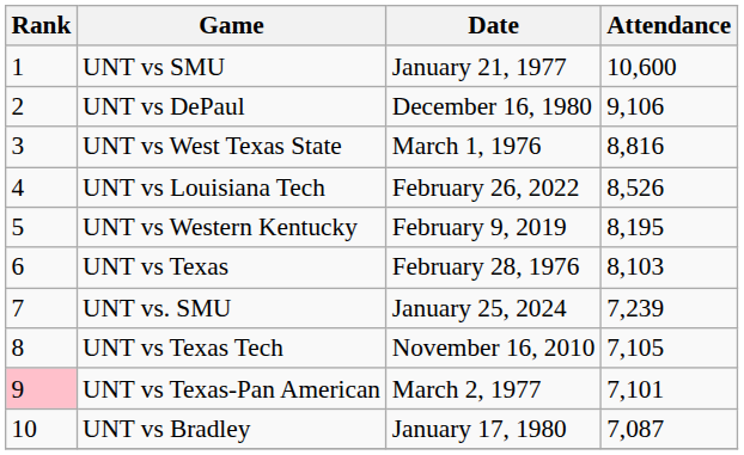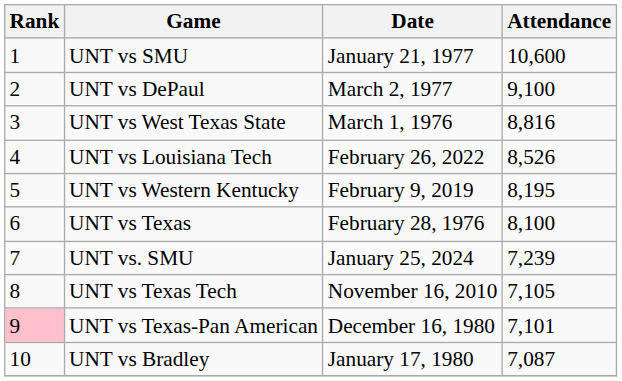 <table class="wikitable">
 <tr>
 <th>Rank</th>
 <th>Game</th>
 <th>Date</th>
 <th>Attendance</th>
 </tr>
 <tr>
 <td>1</td>
 <td>UNT vs SMU</td>
 <td>January 21, 1977</td>
 <td>10,600</td>
 </tr>
 <tr>
 <td>2</td>
 <td>UNT vs DePaul</td>
-<td>December 16, 1980</td>
-<td>9,106</td>
+<td>March 2, 1977</td>
+<td>9,100</td>
 </tr>
 <tr>
 <td>3</td>
 <td>UNT vs West Texas State</td>
 <td>March 1, 1976</td>
 <td>8,816</td>
 </tr>
 <tr>
 <td>4</td>
 <td>UNT vs Louisiana Tech</td>
 <td>February 26, 2022</td>
 <td>8,526</td>
 </tr>
 <tr>
 <td>5</td>
 <td>UNT vs Western Kentucky</td>
 <td>February 9, 2019</td>
 <td>8,195</td>
 </tr>
 <tr>
 <td>6</td>
 <td>UNT vs Texas</td>
 <td>February 28, 1976</td>
-<td>8,103</td>
+<td>8,100</td>
 </tr>
 <tr>
 <td>7</td>
 <td>UNT vs. SMU</td>
 <td>January 25, 2024</td>
 <td>7,239</td>
 </tr>
 <tr>
 <td>8</td>
 <td>UNT vs Texas Tech</td>
 <td>November 16, 2010</td>
 <td>7,105</td>
 </tr>
 <tr>
 <td style="background: pink;">9</td>
 <td>UNT vs Texas-Pan American</td>
-<td>March 2, 1977</td>
+<td>December 16, 1980</td>
 <td>7,101</td>
 </tr>
 <tr>
 <td>10</td>
 <td>UNT vs Bradley</td>
 <td>January 17, 1980</td>
 <td>7,087</td>
 </tr>
 <tr>
 </tr>
 </table>
